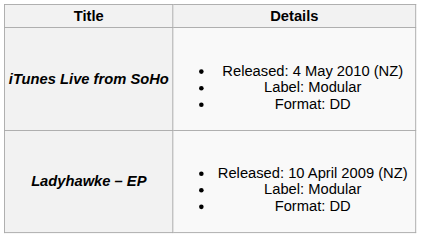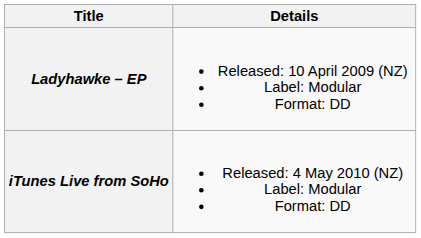 <table class="wikitable plainrowheaders" style="text-align:center;">
 <tr>
 <th scope="col" style="width:11em;">Title</th>
 <th scope="col" style="width:16em;">Details</th>
 </tr>
 <tr>
+<th scope="row"><em>Ladyhawke – EP</em></th>
+<td><br><ul><li>Released: 10 April 2009 <span>(NZ)</span></li><li>Label: Modular</li><li>Format: DD</li></ul></td>
+</tr>
+<tr>
 <th scope="row"><em>iTunes Live from SoHo</em></th>
 <td><br><ul><li>Released: 4 May 2010 <span>(NZ)</span></li><li>Label: Modular</li><li>Format: DD</li></ul></td>
 </tr>
-<tr>
-<th scope="row"><em>Ladyhawke – EP</em></th>
-<td><br><ul><li>Released: 10 April 2009 <span>(NZ)</span></li><li>Label: Modular</li><li>Format: DD</li></ul></td>
-</tr>
 </table>
